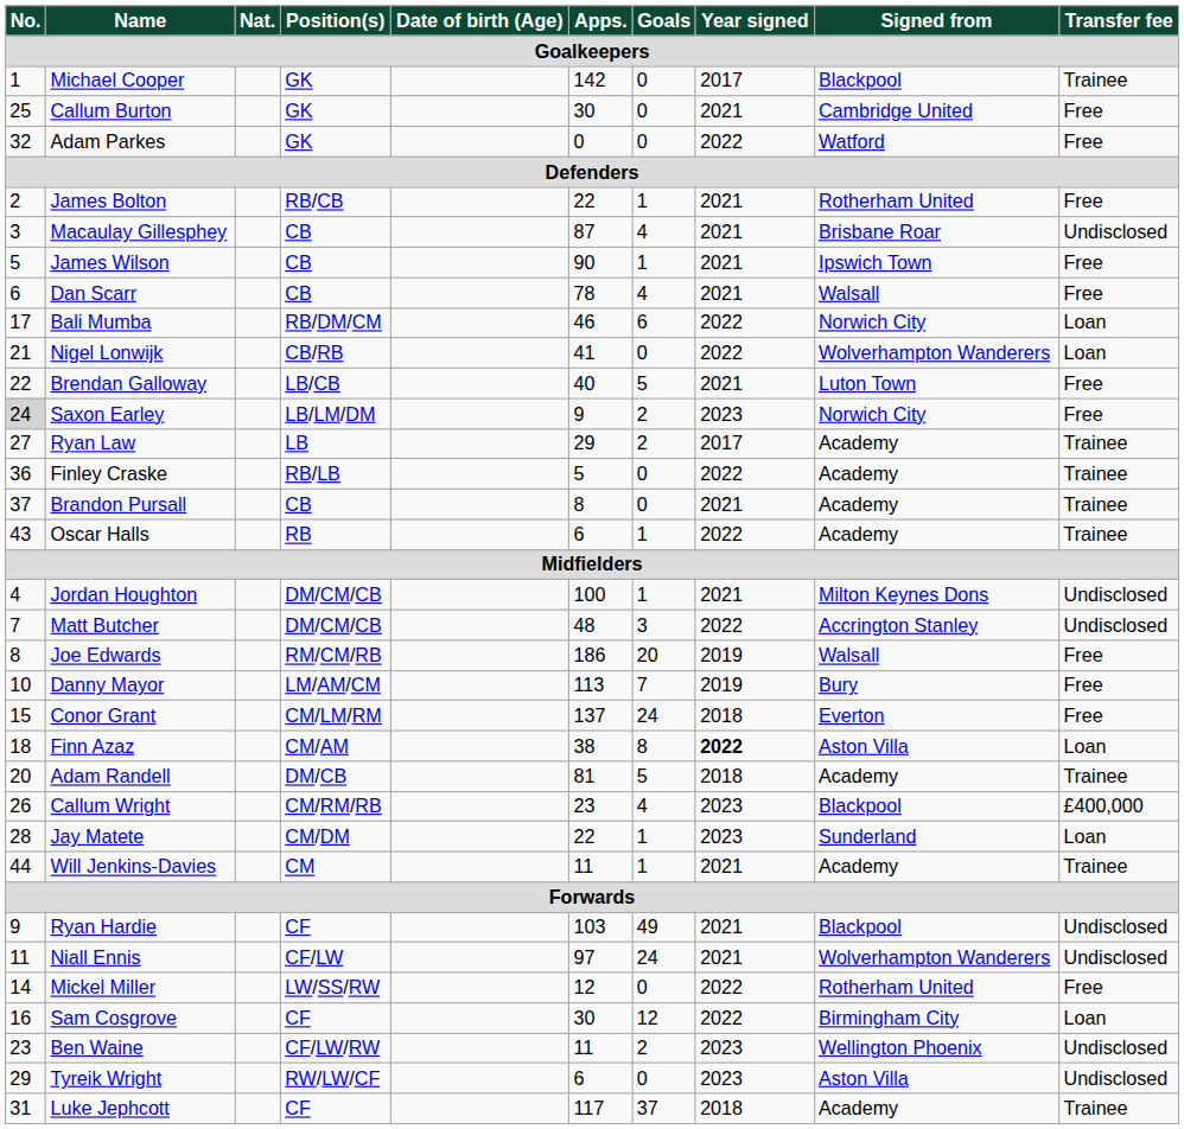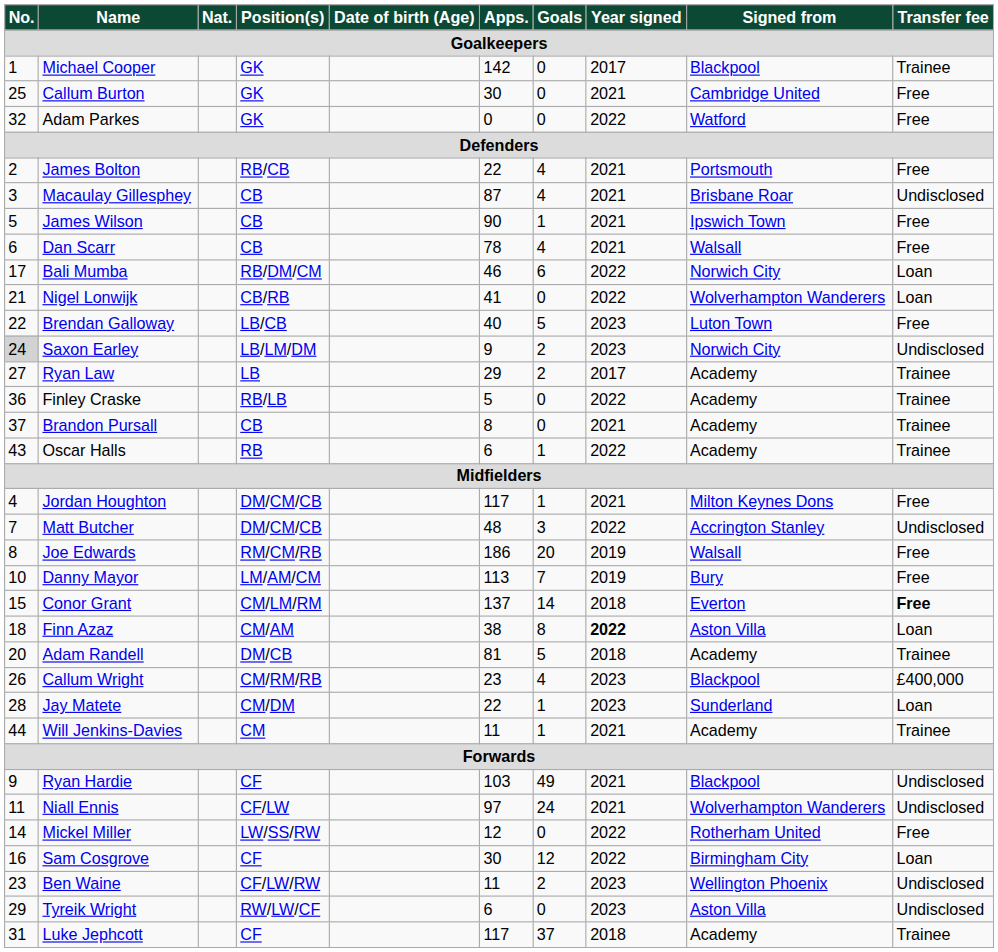 <table class="wikitable" style="font-size:90%;width:100%">
 <tr>
 <th style="background:#0C4934;color:white">No.</th>
 <th style="background:#0C4934;color:white">Name</th>
 <th style="background:#0C4934;color:white">Nat.</th>
 <th style="background:#0C4934;color:white">Position(s)</th>
 <th style="background:#0C4934;color:white">Date of birth (Age)</th>
 <th style="background:#0C4934;color:white">Apps.</th>
 <th style="background:#0C4934;color:white">Goals</th>
 <th style="background:#0C4934;color:white">Year signed</th>
 <th style="background:#0C4934;color:white">Signed from</th>
 <th style="background:#0C4934;color:white">Transfer fee</th>
 </tr>
 <tr>
 <th colspan=11 style="background:#dcdcdc">Goalkeepers</th>
 </tr>
 <tr>
 <td>1</td>
 <td><a href='#'>Michael Cooper</a></td>
 <td></td>
 <td><a href='#'>GK</a></td>
 <td></td>
 <td>142</td>
 <td>0</td>
 <td>2017</td>
 <td> <a href='#'>Blackpool</a></td>
 <td>Trainee</td>
 </tr>
 <tr>
 <td>25</td>
 <td><a href='#'>Callum Burton</a></td>
 <td></td>
 <td><a href='#'>GK</a></td>
 <td></td>
 <td>30</td>
 <td>0</td>
 <td>2021</td>
 <td> <a href='#'>Cambridge United</a></td>
 <td>Free</td>
 </tr>
 <tr>
 <td>32</td>
 <td>Adam Parkes</td>
 <td></td>
 <td><a href='#'>GK</a></td>
 <td></td>
 <td>0</td>
 <td>0</td>
 <td>2022</td>
 <td> <a href='#'>Watford</a></td>
 <td>Free</td>
 </tr>
 <tr>
 <th colspan=11 style="background:#dcdcdc">Defenders</th>
 </tr>
 <tr>
 <td>2</td>
 <td><a href='#'>James Bolton</a></td>
 <td></td>
 <td><a href='#'>RB</a>/<a href='#'>CB</a></td>
 <td></td>
 <td>22</td>
-<td>1</td>
+<td>4</td>
 <td>2021</td>
-<td> <a href='#'>Rotherham United</a></td>
+<td> <a href='#'>Portsmouth</a></td>
 <td>Free</td>
 </tr>
 <tr>
 <td>3</td>
 <td><a href='#'>Macaulay Gillesphey</a></td>
 <td></td>
 <td><a href='#'>CB</a></td>
 <td></td>
 <td>87</td>
 <td>4</td>
 <td>2021</td>
 <td> <a href='#'>Brisbane Roar</a></td>
 <td>Undisclosed</td>
 </tr>
 <tr>
 <td>5</td>
 <td><a href='#'>James Wilson</a></td>
 <td></td>
 <td><a href='#'>CB</a></td>
 <td></td>
 <td>90</td>
 <td>1</td>
 <td>2021</td>
 <td> <a href='#'>Ipswich Town</a></td>
 <td>Free</td>
 </tr>
 <tr>
 <td>6</td>
 <td><a href='#'>Dan Scarr</a></td>
 <td></td>
 <td><a href='#'>CB</a></td>
 <td></td>
 <td>78</td>
 <td>4</td>
 <td>2021</td>
 <td> <a href='#'>Walsall</a></td>
 <td>Free</td>
 </tr>
 <tr>
 <td>17</td>
 <td><a href='#'>Bali Mumba</a></td>
 <td></td>
 <td><a href='#'>RB</a>/<a href='#'>DM</a>/<a href='#'>CM</a></td>
 <td></td>
 <td>46</td>
 <td>6</td>
 <td>2022</td>
 <td> <a href='#'>Norwich City</a></td>
 <td>Loan</td>
 </tr>
 <tr>
 <td>21</td>
 <td><a href='#'>Nigel Lonwijk</a></td>
 <td></td>
 <td><a href='#'>CB</a>/<a href='#'>RB</a></td>
 <td></td>
 <td>41</td>
 <td>0</td>
 <td>2022</td>
 <td> <a href='#'>Wolverhampton Wanderers</a></td>
 <td>Loan</td>
 </tr>
 <tr>
 <td>22</td>
 <td><a href='#'>Brendan Galloway</a></td>
 <td></td>
 <td><a href='#'>LB</a>/<a href='#'>CB</a></td>
 <td></td>
 <td>40</td>
 <td>5</td>
-<td>2021</td>
+<td>2023</td>
 <td> <a href='#'>Luton Town</a></td>
 <td>Free</td>
 </tr>
 <tr>
 <td style="background: lightgrey;">24</td>
 <td><a href='#'>Saxon Earley</a></td>
 <td></td>
 <td><a href='#'>LB</a>/<a href='#'>LM</a>/<a href='#'>DM</a></td>
 <td></td>
 <td>9</td>
 <td>2</td>
 <td>2023</td>
 <td> <a href='#'>Norwich City</a></td>
-<td>Free</td>
+<td>Undisclosed</td>
 </tr>
 <tr>
 <td>27</td>
 <td><a href='#'>Ryan Law</a></td>
 <td></td>
 <td><a href='#'>LB</a></td>
 <td></td>
 <td>29</td>
 <td>2</td>
 <td>2017</td>
 <td>Academy</td>
 <td>Trainee</td>
 </tr>
 <tr>
 <td>36</td>
 <td>Finley Craske</td>
 <td></td>
 <td><a href='#'>RB</a>/<a href='#'>LB</a></td>
 <td></td>
 <td>5</td>
 <td>0</td>
 <td>2022</td>
 <td>Academy</td>
 <td>Trainee</td>
 </tr>
 <tr>
 <td>37</td>
 <td><a href='#'>Brandon Pursall</a></td>
 <td></td>
 <td><a href='#'>CB</a></td>
 <td></td>
 <td>8</td>
 <td>0</td>
 <td>2021</td>
 <td>Academy</td>
 <td>Trainee</td>
 </tr>
 <tr>
 <td>43</td>
 <td>Oscar Halls</td>
 <td></td>
 <td><a href='#'>RB</a></td>
 <td></td>
 <td>6</td>
 <td>1</td>
 <td>2022</td>
 <td>Academy</td>
 <td>Trainee</td>
 </tr>
 <tr>
 <th colspan=11 style="background:#dcdcdc">Midfielders</th>
 </tr>
 <tr>
 <td>4</td>
 <td><a href='#'>Jordan Houghton</a></td>
 <td></td>
 <td><a href='#'>DM</a>/<a href='#'>CM</a>/<a href='#'>CB</a></td>
 <td></td>
-<td>100</td>
+<td>117</td>
 <td>1</td>
 <td>2021</td>
 <td> <a href='#'>Milton Keynes Dons</a></td>
-<td>Undisclosed</td>
+<td>Free</td>
 </tr>
 <tr>
 <td>7</td>
 <td><a href='#'>Matt Butcher</a></td>
 <td></td>
 <td><a href='#'>DM</a>/<a href='#'>CM</a>/<a href='#'>CB</a></td>
 <td></td>
 <td>48</td>
 <td>3</td>
 <td>2022</td>
 <td> <a href='#'>Accrington Stanley</a></td>
 <td>Undisclosed</td>
 </tr>
 <tr>
 <td>8</td>
 <td><a href='#'>Joe Edwards</a></td>
 <td></td>
 <td><a href='#'>RM</a>/<a href='#'>CM</a>/<a href='#'>RB</a></td>
 <td></td>
 <td>186</td>
 <td>20</td>
 <td>2019</td>
 <td> <a href='#'>Walsall</a></td>
 <td>Free</td>
 </tr>
 <tr>
 <td>10</td>
 <td><a href='#'>Danny Mayor</a></td>
 <td></td>
 <td><a href='#'>LM</a>/<a href='#'>AM</a>/<a href='#'>CM</a></td>
 <td></td>
 <td>113</td>
 <td>7</td>
 <td>2019</td>
 <td> <a href='#'>Bury</a></td>
 <td>Free</td>
 </tr>
 <tr>
 <td>15</td>
 <td><a href='#'>Conor Grant</a></td>
 <td></td>
 <td><a href='#'>CM</a>/<a href='#'>LM</a>/<a href='#'>RM</a></td>
 <td></td>
 <td>137</td>
-<td>24</td>
+<td>14</td>
 <td>2018</td>
 <td> <a href='#'>Everton</a></td>
-<td>Free</td>
+<td><strong>Free</strong></td>
 </tr>
 <tr>
 <td>18</td>
 <td><a href='#'>Finn Azaz</a></td>
 <td></td>
 <td><a href='#'>CM</a>/<a href='#'>AM</a></td>
 <td></td>
 <td>38</td>
 <td>8</td>
 <td><strong>2022</strong></td>
 <td> <a href='#'>Aston Villa</a></td>
 <td>Loan</td>
 </tr>
 <tr>
 <td>20</td>
 <td><a href='#'>Adam Randell</a></td>
 <td></td>
 <td><a href='#'>DM</a>/<a href='#'>CB</a></td>
 <td></td>
 <td>81</td>
 <td>5</td>
 <td>2018</td>
 <td>Academy</td>
 <td>Trainee</td>
 </tr>
 <tr>
 <td>26</td>
 <td><a href='#'>Callum Wright</a></td>
 <td></td>
 <td><a href='#'>CM</a>/<a href='#'>RM</a>/<a href='#'>RB</a></td>
 <td></td>
 <td>23</td>
 <td>4</td>
 <td>2023</td>
 <td> <a href='#'>Blackpool</a></td>
 <td>£400,000</td>
 </tr>
 <tr>
 <td>28</td>
 <td><a href='#'>Jay Matete</a></td>
 <td></td>
 <td><a href='#'>CM</a>/<a href='#'>DM</a></td>
 <td></td>
 <td>22</td>
 <td>1</td>
 <td>2023</td>
 <td> <a href='#'>Sunderland</a></td>
 <td>Loan</td>
 </tr>
 <tr>
 <td>44</td>
 <td><a href='#'>Will Jenkins-Davies</a></td>
 <td></td>
 <td><a href='#'>CM</a></td>
 <td></td>
 <td>11</td>
 <td>1</td>
 <td>2021</td>
 <td>Academy</td>
 <td>Trainee</td>
 </tr>
 <tr>
 <th colspan=11 style="background:#dcdcdc">Forwards</th>
 </tr>
 <tr>
 <td>9</td>
 <td><a href='#'>Ryan Hardie</a></td>
 <td></td>
 <td><a href='#'>CF</a></td>
 <td></td>
 <td>103</td>
 <td>49</td>
 <td>2021</td>
 <td> <a href='#'>Blackpool</a></td>
 <td>Undisclosed</td>
 </tr>
 <tr>
 <td>11</td>
 <td><a href='#'>Niall Ennis</a></td>
 <td></td>
 <td><a href='#'>CF</a>/<a href='#'>LW</a></td>
 <td></td>
 <td>97</td>
 <td>24</td>
 <td>2021</td>
 <td> <a href='#'>Wolverhampton Wanderers</a></td>
 <td>Undisclosed</td>
 </tr>
 <tr>
 <td>14</td>
 <td><a href='#'>Mickel Miller</a></td>
 <td></td>
 <td><a href='#'>LW</a>/<a href='#'>SS</a>/<a href='#'>RW</a></td>
 <td></td>
 <td>12</td>
 <td>0</td>
 <td>2022</td>
 <td> <a href='#'>Rotherham United</a></td>
 <td>Free</td>
 </tr>
 <tr>
 <td>16</td>
 <td><a href='#'>Sam Cosgrove</a></td>
 <td></td>
 <td><a href='#'>CF</a></td>
 <td></td>
 <td>30</td>
 <td>12</td>
 <td>2022</td>
 <td> <a href='#'>Birmingham City</a></td>
 <td>Loan</td>
 </tr>
 <tr>
 <td>23</td>
 <td><a href='#'>Ben Waine</a></td>
 <td></td>
 <td><a href='#'>CF</a>/<a href='#'>LW</a>/<a href='#'>RW</a></td>
 <td></td>
 <td>11</td>
 <td>2</td>
 <td>2023</td>
 <td> <a href='#'>Wellington Phoenix</a></td>
 <td>Undisclosed</td>
 </tr>
 <tr>
 <td>29</td>
 <td><a href='#'>Tyreik Wright</a></td>
 <td></td>
 <td><a href='#'>RW</a>/<a href='#'>LW</a>/<a href='#'>CF</a></td>
 <td></td>
 <td>6</td>
 <td>0</td>
 <td>2023</td>
 <td> <a href='#'>Aston Villa</a></td>
 <td>Undisclosed</td>
 </tr>
 <tr>
 <td>31</td>
 <td><a href='#'>Luke Jephcott</a></td>
 <td></td>
 <td><a href='#'>CF</a></td>
 <td></td>
 <td>117</td>
 <td>37</td>
 <td>2018</td>
 <td>Academy</td>
 <td>Trainee</td>
 </tr>
 <tr>
 </tr>
 </table>
